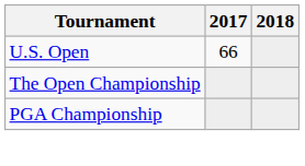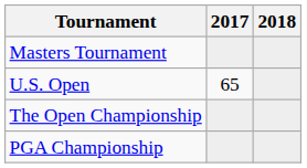 <table class="wikitable" style="font-size:95%;text-align:center;">
 <tr>
 <th>Tournament</th>
 <th>2017</th>
 <th>2018</th>
 </tr>
 <tr>
+<td align=left><a href='#'>Masters Tournament</a></td>
+<td style="background:#eeeeee;"></td>
+<td style="background:#eeeeee;"></td>
+</tr>
+<tr>
 <td align=left><a href='#'>U.S. Open</a></td>
-<td>66</td>
+<td>65</td>
 <td style="background:#eeeeee;"></td>
 </tr>
 <tr>
 <td align=left><a href='#'>The Open Championship</a></td>
 <td style="background:#eeeeee;"></td>
 <td style="background:#eeeeee;"></td>
 </tr>
 <tr>
 <td align=left><a href='#'>PGA Championship</a></td>
 <td style="background:#eeeeee;"></td>
 <td style="background:#eeeeee;"></td>
 </tr>
 </table>
